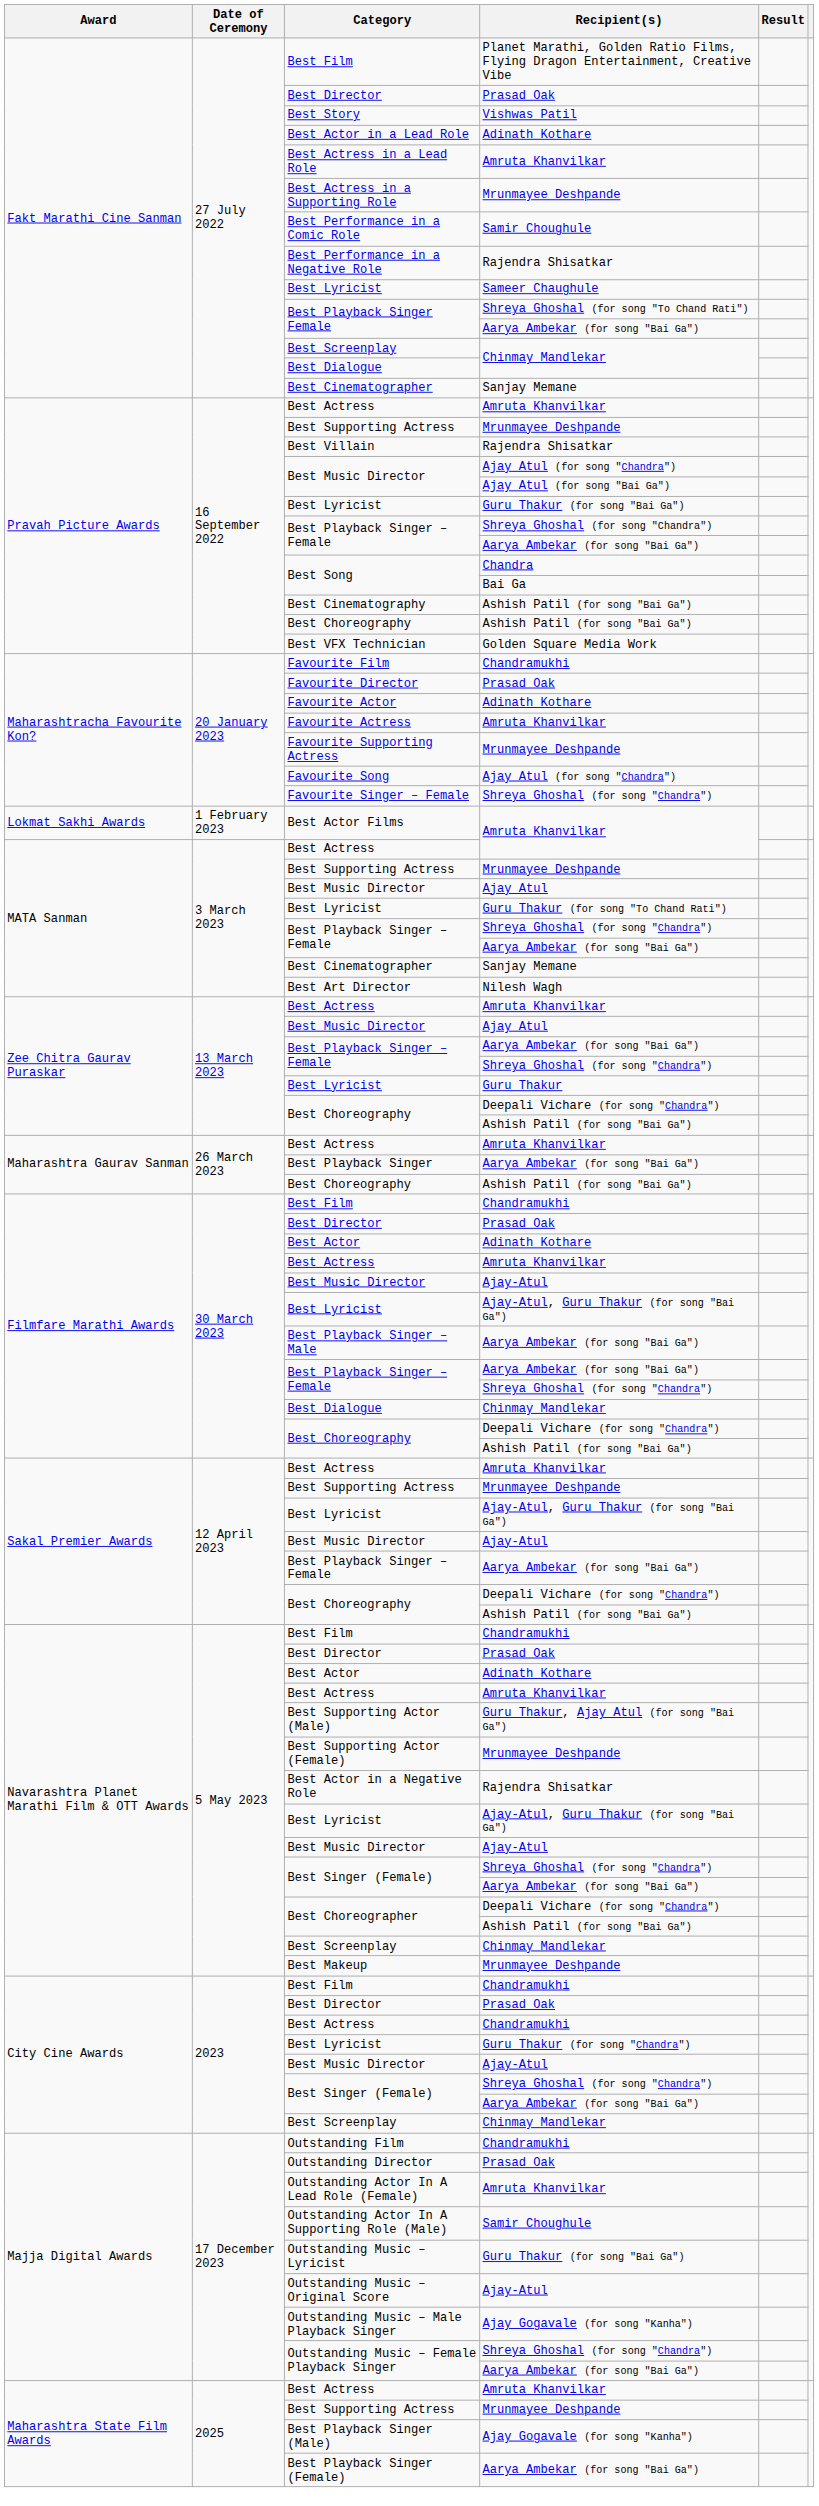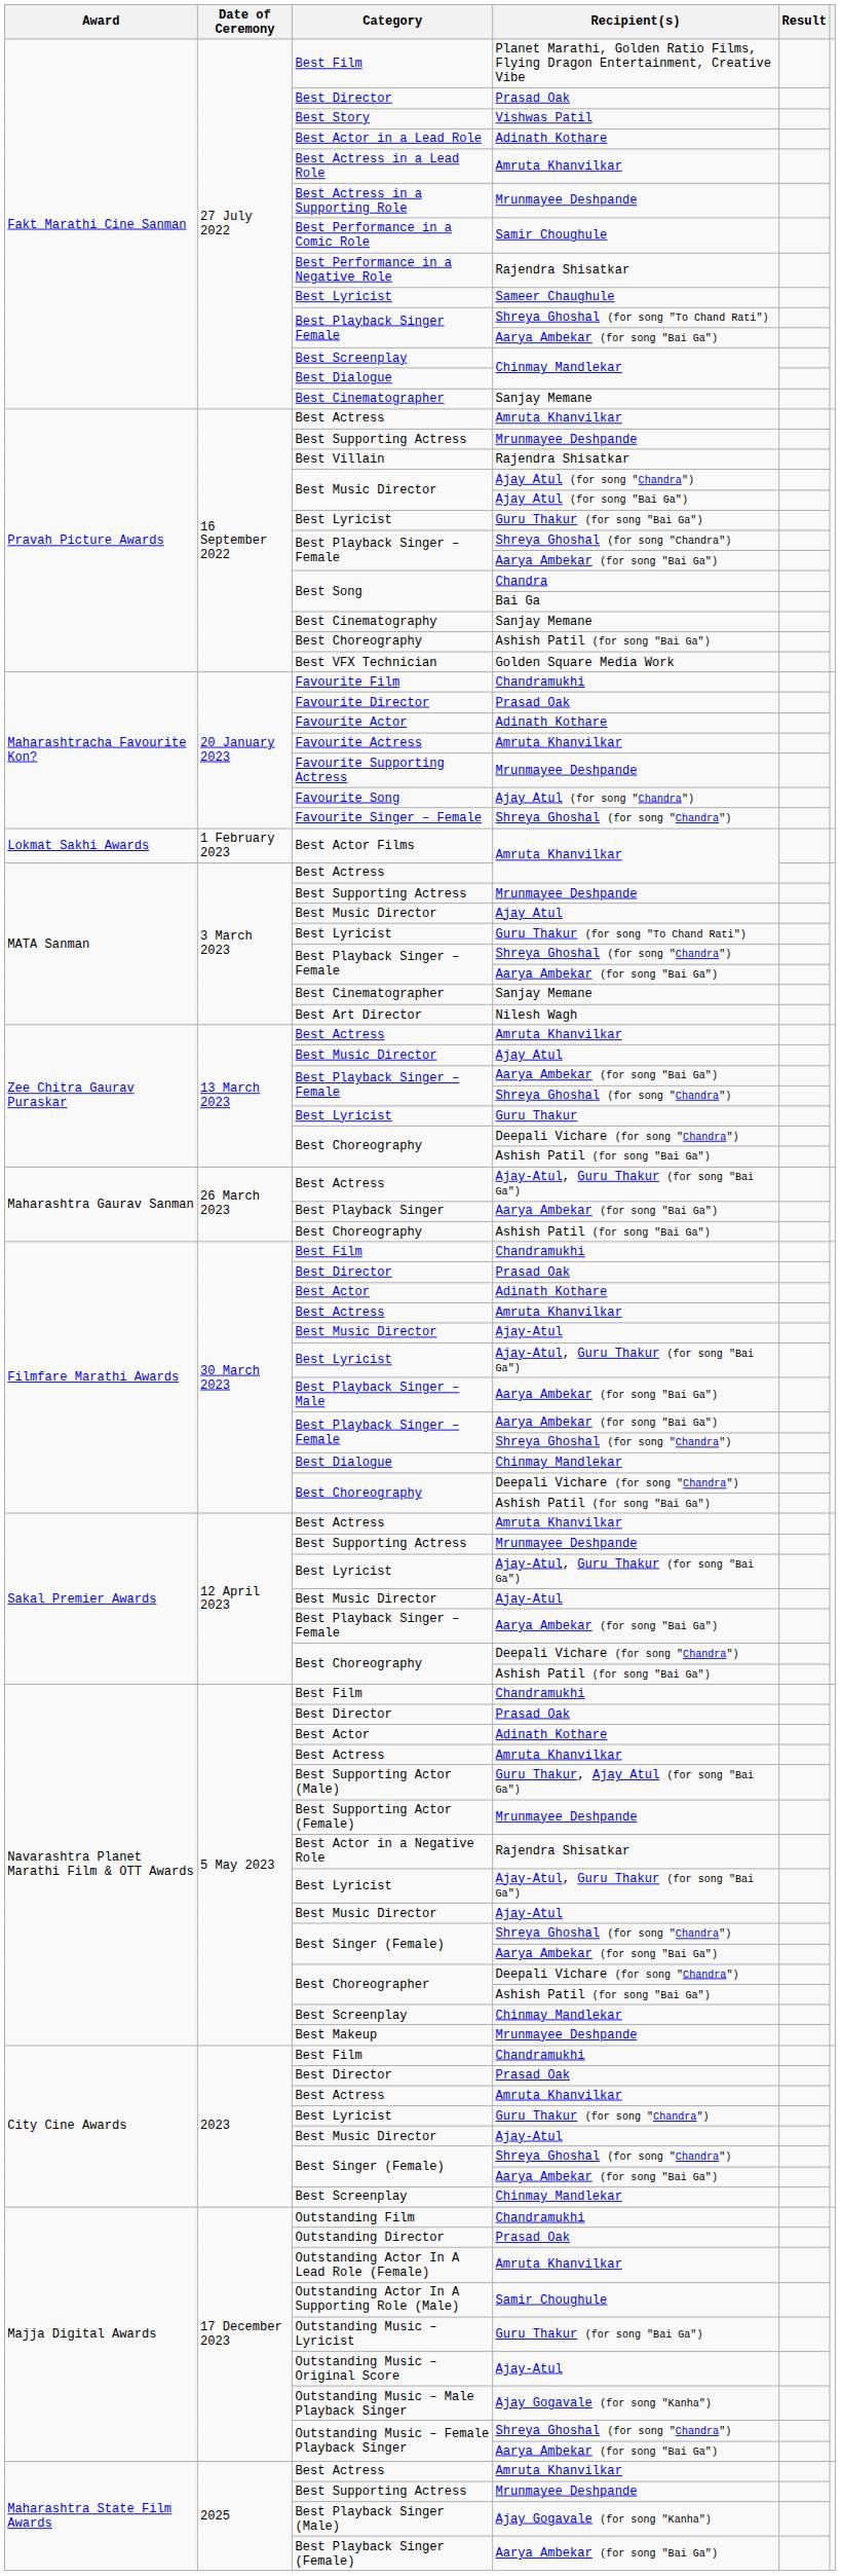 <table class="wikitable plainrowheaders sortable">
 <tr>
 <th>Award</th>
 <th>Date of Ceremony</th>
 <th>Category</th>
 <th>Recipient(s)</th>
 <th>Result</th>
 <th scope="col" class="unsortable"></th>
 </tr>
 <tr>
 <td rowspan="14"><a href='#'>Fakt Marathi Cine Sanman</a></td>
 <td rowspan="14">27 July 2022</td>
 <td><a href='#'>Best Film</a></td>
 <td>Planet Marathi, Golden Ratio Films, Flying Dragon Entertainment, Creative Vibe</td>
 <td></td>
 <td rowspan="14"></td>
 </tr>
 <tr>
 <td><a href='#'>Best Director</a></td>
 <td><a href='#'>Prasad Oak</a></td>
 <td></td>
 </tr>
 <tr>
 <td><a href='#'>Best Story</a></td>
 <td><a href='#'>Vishwas Patil</a></td>
 <td></td>
 </tr>
 <tr>
 <td><a href='#'>Best Actor in a Lead Role</a></td>
 <td><a href='#'>Adinath Kothare</a></td>
 <td></td>
 </tr>
 <tr>
 <td><a href='#'>Best Actress in a Lead Role</a></td>
 <td><a href='#'>Amruta Khanvilkar</a></td>
 <td></td>
 </tr>
 <tr>
 <td><a href='#'>Best Actress in a Supporting Role</a></td>
 <td><a href='#'>Mrunmayee Deshpande</a></td>
 <td></td>
 </tr>
 <tr>
 <td><a href='#'>Best Performance in a Comic Role</a></td>
 <td><a href='#'>Samir Choughule</a></td>
 <td></td>
 </tr>
 <tr>
 <td><a href='#'>Best Performance in a Negative Role</a></td>
 <td>Rajendra Shisatkar</td>
 <td></td>
 </tr>
 <tr>
 <td><a href='#'>Best Lyricist</a></td>
 <td><a href='#'>Sameer Chaughule</a></td>
 <td></td>
 </tr>
 <tr>
 <td rowspan="2"><a href='#'>Best Playback Singer Female</a></td>
 <td><a href='#'>Shreya Ghoshal</a> <small>(for song "To Chand Rati")</small></td>
 <td></td>
 </tr>
 <tr>
 <td><a href='#'>Aarya Ambekar</a> <small>(for song "Bai Ga")</small></td>
 <td></td>
 </tr>
 <tr>
 <td><a href='#'>Best Screenplay</a></td>
 <td rowspan="2"><a href='#'>Chinmay Mandlekar</a></td>
 <td></td>
 </tr>
 <tr>
 <td><a href='#'>Best Dialogue</a></td>
 <td></td>
 </tr>
 <tr>
 <td><a href='#'>Best Cinematographer</a></td>
 <td>Sanjay Memane</td>
 <td></td>
 </tr>
 <tr>
 <td rowspan="13"><a href='#'>Pravah Picture Awards</a></td>
 <td rowspan="13">16 September 2022</td>
 <td>Best Actress</td>
 <td><a href='#'>Amruta Khanvilkar</a></td>
 <td></td>
 <td rowspan="13"></td>
 </tr>
 <tr>
 <td>Best Supporting Actress</td>
 <td><a href='#'>Mrunmayee Deshpande</a></td>
 <td></td>
 </tr>
 <tr>
 <td>Best Villain</td>
 <td>Rajendra Shisatkar</td>
 <td></td>
 </tr>
 <tr>
 <td rowspan="2">Best Music Director</td>
 <td><a href='#'>Ajay Atul</a> <small>(for song "<a href='#'>Chandra</a>")</small></td>
 <td></td>
 </tr>
 <tr>
 <td><a href='#'>Ajay Atul</a> <small>(for song "Bai Ga")</small></td>
 <td></td>
 </tr>
 <tr>
 <td>Best Lyricist</td>
 <td><a href='#'>Guru Thakur</a> <small>(for song "Bai Ga")</small></td>
 <td></td>
 </tr>
 <tr>
 <td rowspan="2">Best Playback Singer – Female</td>
 <td><a href='#'>Shreya Ghoshal</a> <small>(for song "Chandra")</small></td>
 <td></td>
 </tr>
 <tr>
 <td><a href='#'>Aarya Ambekar</a> <small>(for song "Bai Ga")</small></td>
 <td></td>
 </tr>
 <tr>
 <td rowspan="2">Best Song</td>
 <td><a href='#'>Chandra</a></td>
 <td></td>
 </tr>
 <tr>
 <td>Bai Ga</td>
 <td></td>
 </tr>
 <tr>
 <td>Best Cinematography</td>
-<td>Ashish Patil <small>(for song "Bai Ga")</small></td>
+<td>Sanjay Memane</td>
 <td></td>
 </tr>
 <tr>
 <td>Best Choreography</td>
 <td>Ashish Patil <small>(for song "Bai Ga")</small></td>
 <td></td>
 </tr>
 <tr>
 <td>Best VFX Technician</td>
 <td>Golden Square Media Work</td>
 <td></td>
 </tr>
 <tr>
 <td rowspan="7"><a href='#'>Maharashtracha Favourite Kon?</a></td>
 <td rowspan="7"><a href='#'>20 January 2023</a></td>
 <td><a href='#'>Favourite Film</a></td>
 <td><a href='#'>Chandramukhi</a></td>
 <td></td>
 <td rowspan="7"></td>
 </tr>
 <tr>
 <td><a href='#'>Favourite Director</a></td>
 <td><a href='#'>Prasad Oak</a></td>
 <td></td>
 </tr>
 <tr>
 <td><a href='#'>Favourite Actor</a></td>
 <td><a href='#'>Adinath Kothare</a></td>
 <td></td>
 </tr>
 <tr>
 <td><a href='#'>Favourite Actress</a></td>
 <td><a href='#'>Amruta Khanvilkar</a></td>
 <td></td>
 </tr>
 <tr>
 <td><a href='#'>Favourite Supporting Actress</a></td>
 <td><a href='#'>Mrunmayee Deshpande</a></td>
 <td></td>
 </tr>
 <tr>
 <td><a href='#'>Favourite Song</a></td>
 <td><a href='#'>Ajay Atul</a> <small>(for song "<a href='#'>Chandra</a>")</small></td>
 <td></td>
 </tr>
 <tr>
 <td><a href='#'>Favourite Singer – Female</a></td>
 <td><a href='#'>Shreya Ghoshal</a> <small>(for song "<a href='#'>Chandra</a>")</small></td>
 <td></td>
 </tr>
 <tr>
 <td><a href='#'>Lokmat Sakhi Awards</a></td>
 <td>1 February 2023</td>
 <td>Best Actor Films</td>
 <td rowspan="2"><a href='#'>Amruta Khanvilkar</a></td>
 <td></td>
 <td></td>
 </tr>
 <tr>
 <td rowspan="8">MATA Sanman</td>
 <td rowspan="8">3 March 2023</td>
 <td>Best Actress</td>
 <td></td>
 <td rowspan="8"></td>
 </tr>
 <tr>
 <td>Best Supporting Actress</td>
 <td><a href='#'>Mrunmayee Deshpande</a></td>
 <td></td>
 </tr>
 <tr>
 <td>Best Music Director</td>
 <td><a href='#'>Ajay Atul</a></td>
 <td></td>
 </tr>
 <tr>
 <td>Best Lyricist</td>
 <td><a href='#'>Guru Thakur</a> <small>(for song "To Chand Rati")</small></td>
 <td></td>
 </tr>
 <tr>
 <td rowspan="2">Best Playback Singer – Female</td>
 <td><a href='#'>Shreya Ghoshal</a> <small>(for song "<a href='#'>Chandra</a>")</small></td>
 <td></td>
 </tr>
 <tr>
 <td><a href='#'>Aarya Ambekar</a> <small>(for song "Bai Ga")</small></td>
 <td></td>
 </tr>
 <tr>
 <td>Best Cinematographer</td>
 <td>Sanjay Memane</td>
 <td></td>
 </tr>
 <tr>
 <td>Best Art Director</td>
 <td>Nilesh Wagh</td>
 <td></td>
 </tr>
 <tr>
 <td rowspan="7"><a href='#'>Zee Chitra Gaurav Puraskar</a></td>
 <td rowspan="7"><a href='#'>13 March 2023</a></td>
 <td><a href='#'>Best Actress</a></td>
 <td><a href='#'>Amruta Khanvilkar</a></td>
 <td></td>
 <td rowspan="7"></td>
 </tr>
 <tr>
 <td><a href='#'>Best Music Director</a></td>
 <td><a href='#'>Ajay Atul</a></td>
 <td></td>
 </tr>
 <tr>
 <td rowspan="2"><a href='#'>Best Playback Singer – Female</a></td>
 <td><a href='#'>Aarya Ambekar</a> <small>(for song "Bai Ga")</small></td>
 <td></td>
 </tr>
 <tr>
 <td><a href='#'>Shreya Ghoshal</a> <small>(for song "<a href='#'>Chandra</a>")</small></td>
 <td></td>
 </tr>
 <tr>
 <td><a href='#'>Best Lyricist</a></td>
 <td><a href='#'>Guru Thakur</a></td>
 <td></td>
 </tr>
 <tr>
 <td rowspan="2">Best Choreography</td>
 <td>Deepali Vichare <small>(for song "<a href='#'>Chandra</a>")</small></td>
 <td></td>
 </tr>
 <tr>
 <td>Ashish Patil <small>(for song "Bai Ga")</small></td>
 <td></td>
 </tr>
 <tr>
 <td rowspan="3">Maharashtra Gaurav Sanman</td>
 <td rowspan="3">26 March 2023</td>
 <td>Best Actress</td>
-<td><a href='#'>Amruta Khanvilkar</a></td>
+<td><a href='#'>Ajay-Atul</a>, <a href='#'>Guru Thakur</a> <small>(for song "Bai Ga")</small></td>
 <td></td>
 <td rowspan="3"></td>
 </tr>
 <tr>
 <td>Best Playback Singer</td>
 <td><a href='#'>Aarya Ambekar</a> <small>(for song "Bai Ga")</small></td>
 <td></td>
 </tr>
 <tr>
 <td>Best Choreography</td>
 <td>Ashish Patil <small>(for song "Bai Ga")</small></td>
 <td></td>
 </tr>
 <tr>
 <td rowspan="12"><a href='#'>Filmfare Marathi Awards</a></td>
 <td rowspan="12"><a href='#'>30 March 2023</a></td>
 <td><a href='#'>Best Film</a></td>
 <td><a href='#'>Chandramukhi</a></td>
 <td></td>
 <td rowspan="12"></td>
 </tr>
 <tr>
 <td><a href='#'>Best Director</a></td>
 <td><a href='#'>Prasad Oak</a></td>
 <td></td>
 </tr>
 <tr>
 <td><a href='#'>Best Actor</a></td>
 <td><a href='#'>Adinath Kothare</a></td>
 <td></td>
 </tr>
 <tr>
 <td><a href='#'>Best Actress</a></td>
 <td><a href='#'>Amruta Khanvilkar</a></td>
 <td></td>
 </tr>
 <tr>
 <td><a href='#'>Best Music Director</a></td>
 <td><a href='#'>Ajay-Atul</a></td>
 <td></td>
 </tr>
 <tr>
 <td><a href='#'>Best Lyricist</a></td>
 <td><a href='#'>Ajay-Atul</a>, <a href='#'>Guru Thakur</a> <small>(for song "Bai Ga")</small></td>
 <td></td>
 </tr>
 <tr>
 <td><a href='#'>Best Playback Singer – Male</a></td>
 <td><a href='#'>Aarya Ambekar</a> <small>(for song "Bai Ga")</small></td>
 <td></td>
 </tr>
 <tr>
 <td rowspan="2"><a href='#'>Best Playback Singer – Female</a></td>
 <td><a href='#'>Aarya Ambekar</a> <small>(for song "Bai Ga")</small></td>
 <td></td>
 </tr>
 <tr>
 <td><a href='#'>Shreya Ghoshal</a> <small>(for song "<a href='#'>Chandra</a>")</small></td>
 <td></td>
 </tr>
 <tr>
 <td><a href='#'>Best Dialogue</a></td>
 <td><a href='#'>Chinmay Mandlekar</a></td>
 <td></td>
 </tr>
 <tr>
 <td rowspan="2"><a href='#'>Best Choreography</a></td>
 <td>Deepali Vichare <small>(for song "<a href='#'>Chandra</a>")</small></td>
 <td></td>
 </tr>
 <tr>
 <td>Ashish Patil <small>(for song "Bai Ga")</small></td>
 <td></td>
 </tr>
 <tr>
 <td rowspan="7"><a href='#'>Sakal Premier Awards</a></td>
 <td rowspan="7">12 April 2023</td>
 <td>Best Actress</td>
 <td><a href='#'>Amruta Khanvilkar</a></td>
 <td></td>
 <td rowspan="7"></td>
 </tr>
 <tr>
 <td>Best Supporting Actress</td>
 <td><a href='#'>Mrunmayee Deshpande</a></td>
 <td></td>
 </tr>
 <tr>
 <td>Best Lyricist</td>
 <td><a href='#'>Ajay-Atul</a>, <a href='#'>Guru Thakur</a> <small>(for song "Bai Ga")</small></td>
 <td></td>
 </tr>
 <tr>
 <td>Best Music Director</td>
 <td><a href='#'>Ajay-Atul</a></td>
 <td></td>
 </tr>
 <tr>
 <td>Best Playback Singer – Female</td>
 <td><a href='#'>Aarya Ambekar</a> <small>(for song "Bai Ga")</small></td>
 <td></td>
 </tr>
 <tr>
 <td rowspan="2">Best Choreography</td>
 <td>Deepali Vichare <small>(for song "<a href='#'>Chandra</a>")</small></td>
 <td></td>
 </tr>
 <tr>
 <td>Ashish Patil <small>(for song "Bai Ga")</small></td>
 <td></td>
 </tr>
 <tr>
 <td rowspan="15">Navarashtra Planet Marathi Film & OTT Awards</td>
 <td rowspan="15">5 May 2023</td>
 <td>Best Film</td>
 <td><a href='#'>Chandramukhi</a></td>
 <td></td>
 <td rowspan="15"></td>
 </tr>
 <tr>
 <td>Best Director</td>
 <td><a href='#'>Prasad Oak</a></td>
 <td></td>
 </tr>
 <tr>
 <td>Best Actor</td>
 <td><a href='#'>Adinath Kothare</a></td>
 <td></td>
 </tr>
 <tr>
 <td>Best Actress</td>
 <td><a href='#'>Amruta Khanvilkar</a></td>
 <td></td>
 </tr>
 <tr>
 <td>Best Supporting Actor (Male)</td>
 <td><a href='#'>Guru Thakur</a>, <a href='#'>Ajay Atul</a> <small>(for song "Bai Ga")</small></td>
 <td></td>
 </tr>
 <tr>
 <td>Best Supporting Actor (Female)</td>
 <td><a href='#'>Mrunmayee Deshpande</a></td>
 <td></td>
 </tr>
 <tr>
 <td>Best Actor in a Negative Role</td>
 <td>Rajendra Shisatkar</td>
 <td></td>
 </tr>
 <tr>
 <td>Best Lyricist</td>
 <td><a href='#'>Ajay-Atul</a>, <a href='#'>Guru Thakur</a> <small>(for song "Bai Ga")</small></td>
 <td></td>
 </tr>
 <tr>
 <td>Best Music Director</td>
 <td><a href='#'>Ajay-Atul</a></td>
 <td></td>
 </tr>
 <tr>
 <td rowspan="2">Best Singer (Female)</td>
 <td><a href='#'>Shreya Ghoshal</a> <small>(for song "<a href='#'>Chandra</a>")</small></td>
 <td></td>
 </tr>
 <tr>
 <td><a href='#'>Aarya Ambekar</a> <small>(for song "Bai Ga")</small></td>
 <td></td>
 </tr>
 <tr>
 <td rowspan="2">Best Choreographer</td>
 <td>Deepali Vichare <small>(for song "<a href='#'>Chandra</a>")</small></td>
 <td></td>
 </tr>
 <tr>
 <td>Ashish Patil <small>(for song "Bai Ga")</small></td>
 <td></td>
 </tr>
 <tr>
 <td>Best Screenplay</td>
 <td><a href='#'>Chinmay Mandlekar</a></td>
 <td></td>
 </tr>
 <tr>
 <td>Best Makeup</td>
 <td><a href='#'>Mrunmayee Deshpande</a></td>
 <td></td>
 </tr>
 <tr>
 <td rowspan="8">City Cine Awards</td>
 <td rowspan="8">2023</td>
 <td>Best Film</td>
 <td><a href='#'>Chandramukhi</a></td>
 <td></td>
 <td rowspan="8"></td>
 </tr>
 <tr>
 <td>Best Director</td>
 <td><a href='#'>Prasad Oak</a></td>
 <td></td>
 </tr>
 <tr>
 <td>Best Actress</td>
-<td><a href='#'>Chandramukhi</a></td>
+<td><a href='#'>Amruta Khanvilkar</a></td>
 <td></td>
 </tr>
 <tr>
 <td>Best Lyricist</td>
 <td><a href='#'>Guru Thakur</a> <small>(for song "<a href='#'>Chandra</a>")</small></td>
 <td></td>
 </tr>
 <tr>
 <td>Best Music Director</td>
 <td><a href='#'>Ajay-Atul</a></td>
 <td></td>
 </tr>
 <tr>
 <td rowspan="2">Best Singer (Female)</td>
 <td><a href='#'>Shreya Ghoshal</a> <small>(for song "<a href='#'>Chandra</a>")</small></td>
 <td></td>
 </tr>
 <tr>
 <td><a href='#'>Aarya Ambekar</a> <small>(for song "Bai Ga")</small></td>
 <td></td>
 </tr>
 <tr>
 <td>Best Screenplay</td>
 <td><a href='#'>Chinmay Mandlekar</a></td>
 <td></td>
 </tr>
 <tr>
 <td rowspan="9">Majja Digital Awards</td>
 <td rowspan="9">17 December 2023</td>
 <td>Outstanding Film</td>
 <td><a href='#'>Chandramukhi</a></td>
 <td></td>
 <td rowspan="9"></td>
 </tr>
 <tr>
 <td>Outstanding Director</td>
 <td><a href='#'>Prasad Oak</a></td>
 <td></td>
 </tr>
 <tr>
 <td>Outstanding Actor In A Lead Role (Female)</td>
 <td><a href='#'>Amruta Khanvilkar</a></td>
 <td></td>
 </tr>
 <tr>
 <td>Outstanding Actor In A Supporting Role (Male)</td>
 <td><a href='#'>Samir Choughule</a></td>
 <td></td>
 </tr>
 <tr>
 <td>Outstanding Music – Lyricist</td>
 <td><a href='#'>Guru Thakur</a> <small>(for song "Bai Ga")</small></td>
 <td></td>
 </tr>
 <tr>
 <td>Outstanding Music – Original Score</td>
 <td><a href='#'>Ajay-Atul</a></td>
 <td></td>
 </tr>
 <tr>
 <td>Outstanding Music – Male Playback Singer</td>
 <td><a href='#'>Ajay Gogavale</a> <small>(for song "Kanha")</small></td>
 <td></td>
 </tr>
 <tr>
 <td rowspan="2">Outstanding Music – Female Playback Singer</td>
 <td><a href='#'>Shreya Ghoshal</a> <small>(for song "<a href='#'>Chandra</a>")</small></td>
 <td></td>
 </tr>
 <tr>
 <td><a href='#'>Aarya Ambekar</a> <small>(for song "Bai Ga")</small></td>
 <td></td>
 </tr>
 <tr>
 <td rowspan="4"><a href='#'>Maharashtra State Film Awards</a></td>
 <td rowspan="4">2025</td>
 <td>Best Actress</td>
 <td><a href='#'>Amruta Khanvilkar</a></td>
 <td></td>
 <td rowspan="4"></td>
 </tr>
 <tr>
 <td>Best Supporting Actress</td>
 <td><a href='#'>Mrunmayee Deshpande</a></td>
 <td></td>
 </tr>
 <tr>
 <td>Best Playback Singer (Male)</td>
 <td><a href='#'>Ajay Gogavale</a> <small>(for song "Kanha")</small></td>
 <td></td>
 </tr>
 <tr>
 <td>Best Playback Singer (Female)</td>
 <td><a href='#'>Aarya Ambekar</a> <small>(for song "Bai Ga")</small></td>
 <td></td>
 </tr>
 </table>
